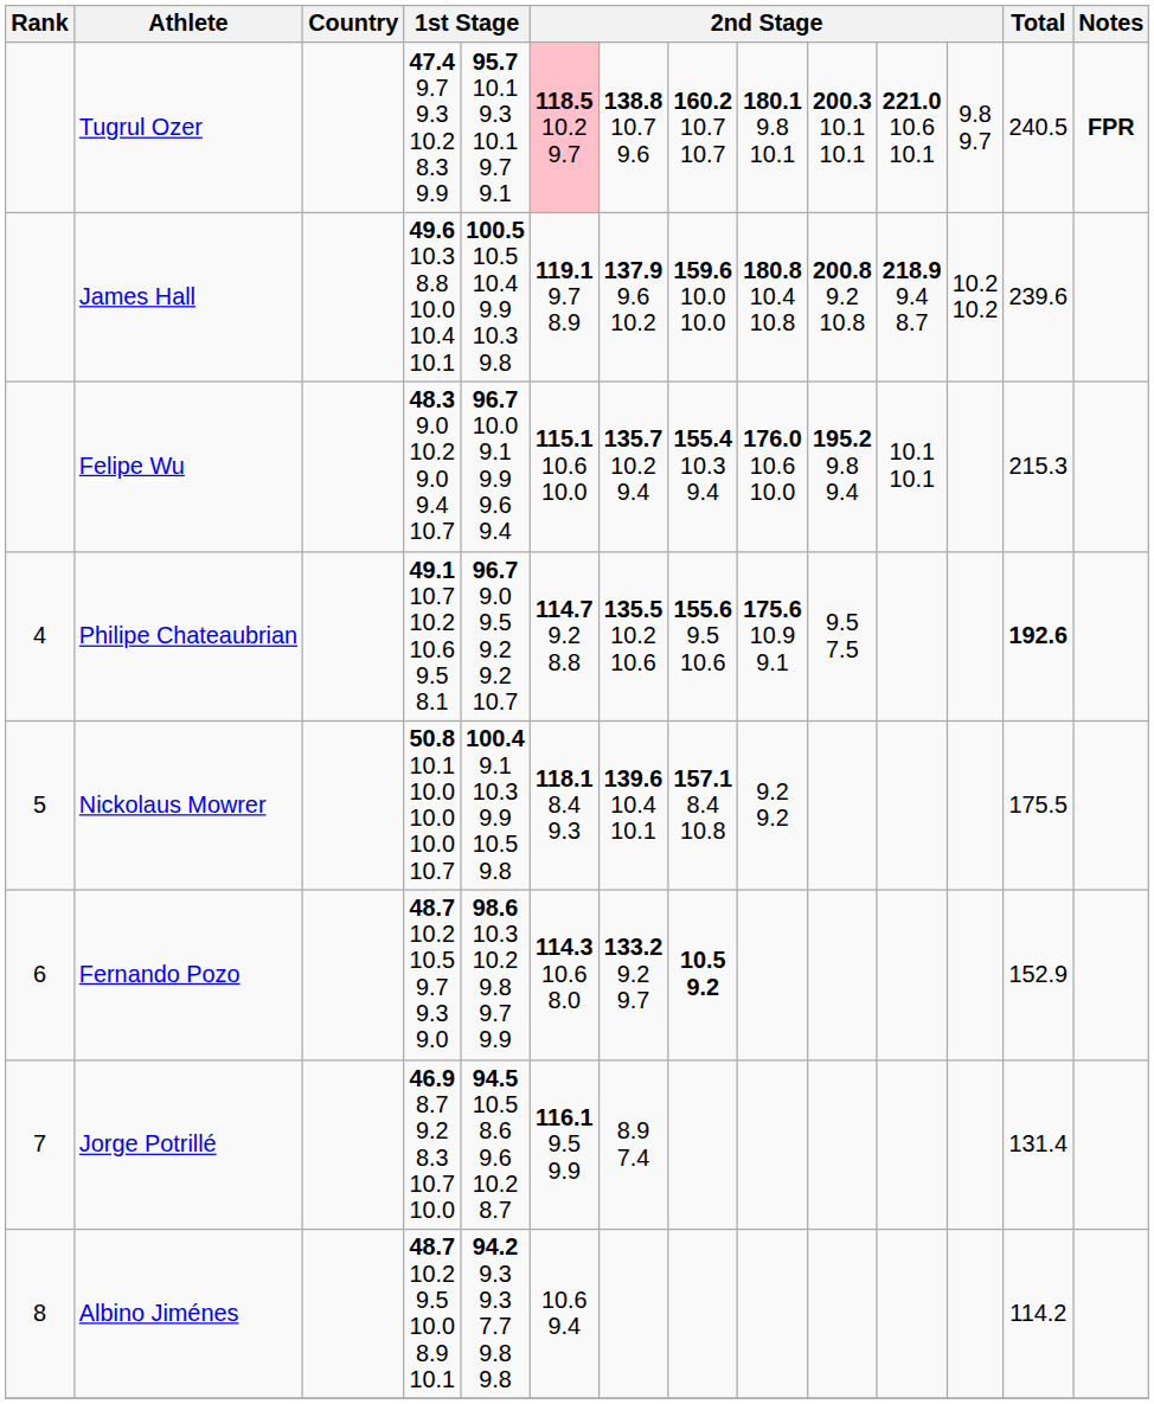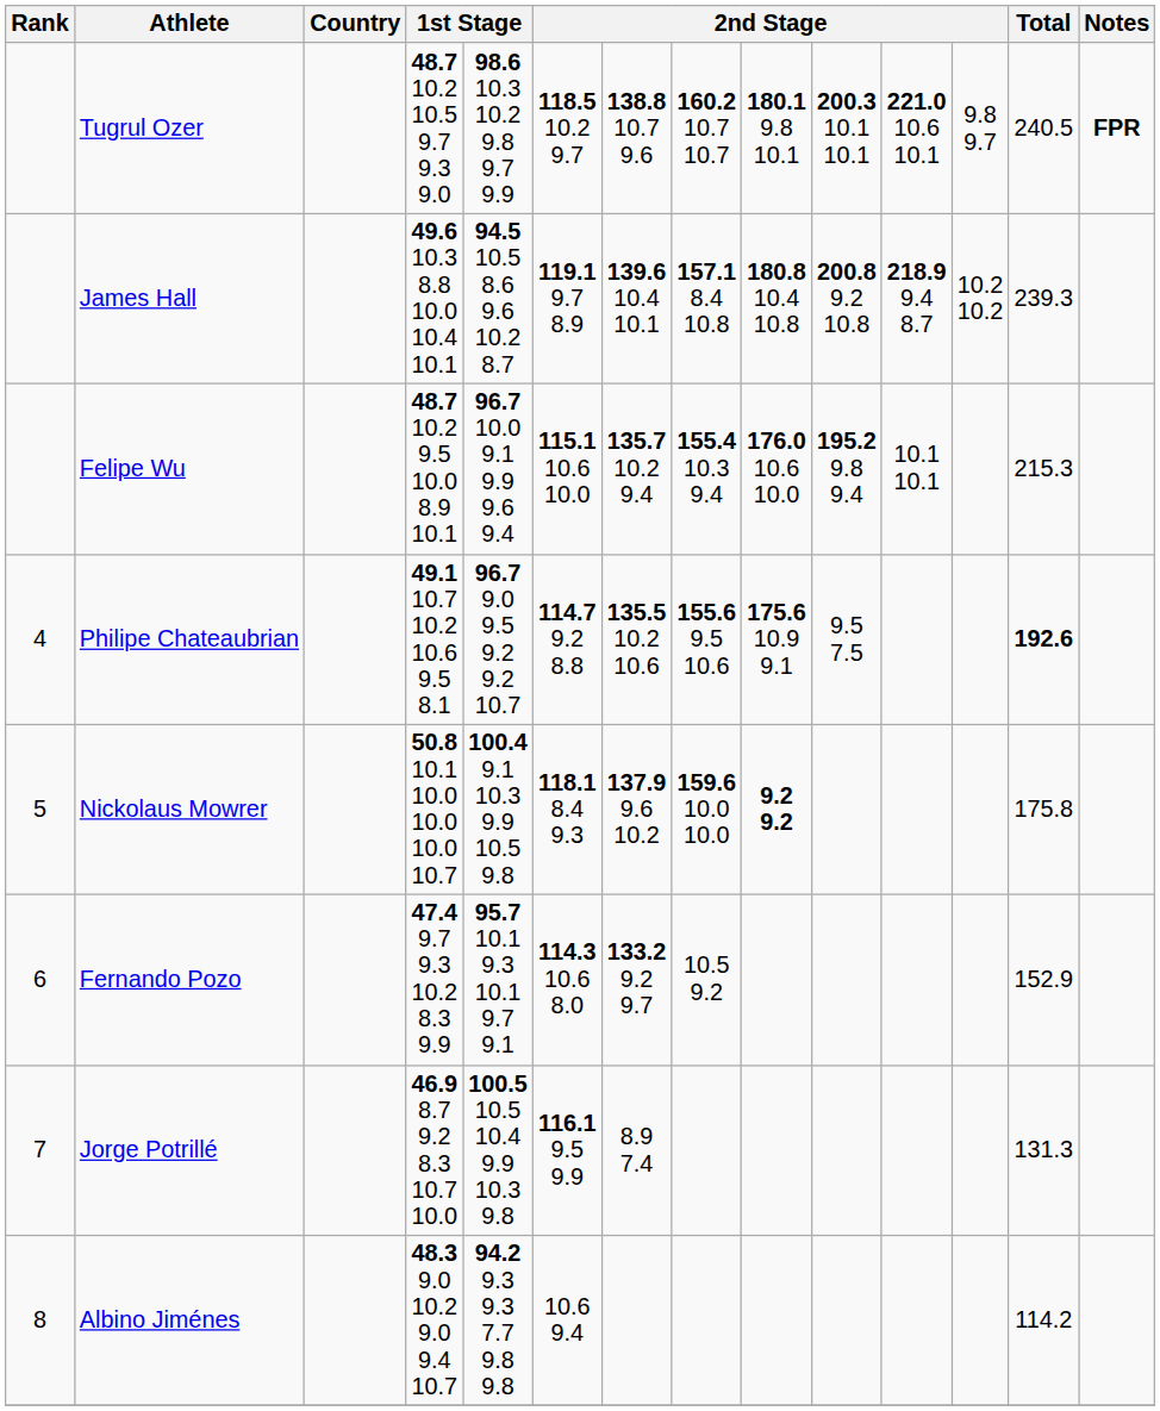 <table class="wikitable sortable" style="text-align:center">
 <tr>
 <th>Rank</th>
 <th>Athlete</th>
 <th>Country</th>
 <th colspan="2">1st Stage</th>
 <th colspan="7">2nd Stage</th>
 <th>Total</th>
 <th>Notes</th>
 </tr>
 <tr>
 <td></td>
 <td align=left><a href='#'>Tugrul Ozer</a></td>
 <td align=left></td>
-<td><strong>47.4</strong><br>9.7<br>9.3<br>10.2<br>8.3<br>9.9</td>
-<td><strong>95.7</strong><br>10.1<br>9.3<br>10.1<br>9.7<br>9.1</td>
-<td style="background: pink;"><strong>118.5</strong><br>10.2<br>9.7</td>
+<td><strong>48.7</strong><br>10.2<br>10.5<br>9.7<br>9.3<br>9.0</td>
+<td><strong>98.6</strong><br>10.3<br>10.2<br>9.8<br>9.7<br>9.9</td>
+<td><strong>118.5</strong><br>10.2<br>9.7</td>
 <td><strong>138.8</strong><br>10.7<br>9.6</td>
 <td><strong>160.2</strong><br>10.7<br>10.7</td>
 <td><strong>180.1</strong><br>9.8<br>10.1</td>
 <td><strong>200.3</strong><br>10.1<br>10.1</td>
 <td><strong>221.0</strong><br>10.6<br>10.1</td>
 <td>9.8<br>9.7</td>
 <td>240.5</td>
 <td><strong>FPR</strong></td>
 </tr>
 <tr>
 <td></td>
 <td align=left><a href='#'>James Hall</a></td>
 <td align=left></td>
 <td><strong>49.6</strong><br>10.3<br>8.8<br>10.0<br>10.4<br>10.1</td>
-<td><strong>100.5</strong><br>10.5<br>10.4<br>9.9<br>10.3<br>9.8</td>
+<td><strong>94.5</strong><br>10.5<br>8.6<br>9.6<br>10.2<br>8.7</td>
 <td><strong>119.1</strong><br>9.7<br>8.9</td>
-<td><strong>137.9</strong><br>9.6<br>10.2</td>
-<td><strong>159.6</strong><br>10.0<br>10.0</td>
+<td><strong>139.6</strong><br>10.4<br>10.1</td>
+<td><strong>157.1</strong><br>8.4<br>10.8</td>
 <td><strong>180.8</strong><br>10.4<br>10.8</td>
 <td><strong>200.8</strong><br>9.2<br>10.8</td>
 <td><strong>218.9</strong><br>9.4<br>8.7</td>
 <td>10.2<br>10.2</td>
-<td>239.6</td>
+<td>239.3</td>
 <td></td>
 </tr>
 <tr>
 <td></td>
 <td align=left><a href='#'>Felipe Wu</a></td>
 <td align=left></td>
-<td><strong>48.3</strong><br>9.0<br>10.2<br>9.0<br>9.4<br>10.7</td>
+<td><strong>48.7</strong><br>10.2<br>9.5<br>10.0<br>8.9<br>10.1</td>
 <td><strong>96.7</strong><br>10.0<br>9.1<br>9.9<br>9.6<br>9.4</td>
 <td><strong>115.1</strong><br>10.6<br>10.0</td>
 <td><strong>135.7</strong><br>10.2<br>9.4</td>
 <td><strong>155.4</strong><br>10.3<br>9.4</td>
 <td><strong>176.0</strong><br>10.6<br>10.0</td>
 <td><strong>195.2</strong><br>9.8<br>9.4</td>
 <td>10.1<br>10.1</td>
 <td></td>
 <td>215.3</td>
 <td></td>
 </tr>
 <tr>
 <td>4</td>
 <td align=left><a href='#'>Philipe Chateaubrian</a></td>
 <td align=left></td>
 <td><strong>49.1</strong><br>10.7<br>10.2<br>10.6<br>9.5<br>8.1</td>
 <td><strong>96.7</strong><br>9.0<br>9.5<br>9.2<br>9.2<br>10.7</td>
 <td><strong>114.7</strong><br>9.2<br>8.8</td>
 <td><strong>135.5</strong><br>10.2<br>10.6</td>
 <td><strong>155.6</strong><br>9.5<br>10.6</td>
 <td><strong>175.6</strong><br>10.9<br>9.1</td>
 <td>9.5<br>7.5</td>
 <td></td>
 <td></td>
 <td><strong>192.6</strong></td>
 <td></td>
 </tr>
 <tr>
 <td>5</td>
 <td align=left><a href='#'>Nickolaus Mowrer</a></td>
 <td align=left></td>
 <td><strong>50.8</strong><br>10.1<br>10.0<br>10.0<br>10.0<br>10.7</td>
 <td><strong>100.4</strong><br>9.1<br>10.3<br>9.9<br>10.5<br>9.8</td>
 <td><strong>118.1</strong><br>8.4<br>9.3</td>
-<td><strong>139.6</strong><br>10.4<br>10.1</td>
-<td><strong>157.1</strong><br>8.4<br>10.8</td>
-<td>9.2<br>9.2</td>
+<td><strong>137.9</strong><br>9.6<br>10.2</td>
+<td><strong>159.6</strong><br>10.0<br>10.0</td>
+<td><strong>9.2<br>9.2</strong></td>
 <td></td>
 <td></td>
 <td></td>
-<td>175.5</td>
+<td>175.8</td>
 <td></td>
 </tr>
 <tr>
 <td>6</td>
 <td align=left><a href='#'>Fernando Pozo</a></td>
 <td align=left></td>
-<td><strong>48.7</strong><br>10.2<br>10.5<br>9.7<br>9.3<br>9.0</td>
-<td><strong>98.6</strong><br>10.3<br>10.2<br>9.8<br>9.7<br>9.9</td>
+<td><strong>47.4</strong><br>9.7<br>9.3<br>10.2<br>8.3<br>9.9</td>
+<td><strong>95.7</strong><br>10.1<br>9.3<br>10.1<br>9.7<br>9.1</td>
 <td><strong>114.3</strong><br>10.6<br>8.0</td>
 <td><strong>133.2</strong><br>9.2<br>9.7</td>
-<td><strong>10.5<br>9.2</strong></td>
+<td>10.5<br>9.2</td>
 <td></td>
 <td></td>
 <td></td>
 <td></td>
 <td>152.9</td>
 <td></td>
 </tr>
 <tr>
 <td>7</td>
 <td align=left><a href='#'>Jorge Potrillé</a></td>
 <td align=left></td>
 <td><strong>46.9</strong><br>8.7<br>9.2<br>8.3<br>10.7<br>10.0</td>
-<td><strong>94.5</strong><br>10.5<br>8.6<br>9.6<br>10.2<br>8.7</td>
+<td><strong>100.5</strong><br>10.5<br>10.4<br>9.9<br>10.3<br>9.8</td>
 <td><strong>116.1</strong><br>9.5<br>9.9</td>
 <td>8.9<br>7.4</td>
 <td></td>
 <td></td>
 <td></td>
 <td></td>
 <td></td>
-<td>131.4</td>
+<td>131.3</td>
 <td></td>
 </tr>
 <tr>
 <td>8</td>
 <td align=left><a href='#'>Albino Jiménes</a></td>
 <td align=left></td>
-<td><strong>48.7</strong><br>10.2<br>9.5<br>10.0<br>8.9<br>10.1</td>
+<td><strong>48.3</strong><br>9.0<br>10.2<br>9.0<br>9.4<br>10.7</td>
 <td><strong>94.2</strong><br>9.3<br>9.3<br>7.7<br>9.8<br>9.8</td>
 <td>10.6<br>9.4</td>
 <td></td>
 <td></td>
 <td></td>
 <td></td>
 <td></td>
 <td></td>
 <td>114.2</td>
 <td></td>
 </tr>
 <tr>
 </tr>
 </table>
